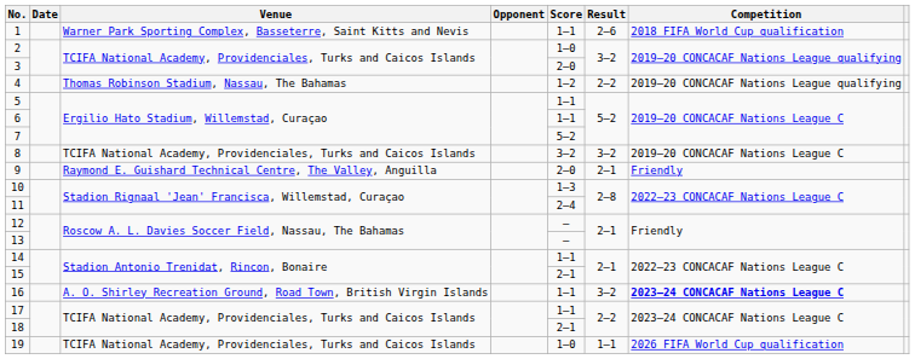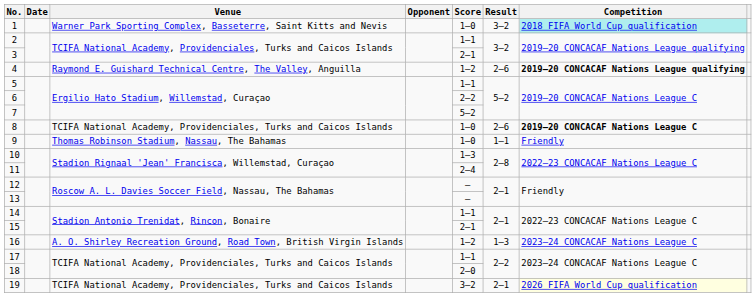 <table class="wikitable sortable">
 <tr>
 <th scope="col">No.</th>
 <th scope="col">Date</th>
 <th scope="col">Venue</th>
 <th scope="col">Opponent</th>
 <th scope="col">Score</th>
 <th scope="col">Result</th>
 <th scope="col">Competition</th>
 <th scope="col" class="unsortable"></th>
 </tr>
 <tr>
 <td style="text-align:center">1</td>
 <td></td>
 <td><a href='#'>Warner Park Sporting Complex</a>, <a href='#'>Basseterre</a>, Saint Kitts and Nevis</td>
 <td></td>
-<td style="text-align:center">1–1</td>
-<td style="text-align:center">2–6</td>
-<td><a href='#'>2018 FIFA World Cup qualification</a></td>
+<td style="text-align:center">1–0</td>
+<td style="text-align:center">3–2</td>
+<td style="background: paleturquoise;"><a href='#'>2018 FIFA World Cup qualification</a></td>
 <td></td>
 </tr>
 <tr>
 <td style="text-align:center">2</td>
 <td rowspan="2"></td>
 <td rowspan="2"><a href='#'>TCIFA National Academy</a>, <a href='#'>Providenciales</a>, Turks and Caicos Islands</td>
 <td rowspan="2"></td>
-<td style="text-align:center">1–0</td>
+<td style="text-align:center">1–1</td>
 <td rowspan="2" style="text-align:center">3–2</td>
 <td rowspan="2"><a href='#'>2019–20 CONCACAF Nations League qualifying</a></td>
 <td rowspan="2"></td>
 </tr>
 <tr>
 <td style="text-align:center">3</td>
-<td style="text-align:center">2–0</td>
+<td style="text-align:center">2–1</td>
 </tr>
 <tr>
 <td style="text-align:center">4</td>
 <td></td>
-<td><a href='#'>Thomas Robinson Stadium</a>, <a href='#'>Nassau</a>, The Bahamas</td>
+<td><a href='#'>Raymond E. Guishard Technical Centre</a>, <a href='#'>The Valley</a>, Anguilla</td>
 <td></td>
 <td style="text-align:center">1–2</td>
-<td style="text-align:center">2–2</td>
-<td>2019–20 CONCACAF Nations League qualifying</td>
+<td style="text-align:center">2–6</td>
+<td><strong>2019–20 CONCACAF Nations League qualifying</strong></td>
 <td></td>
 </tr>
 <tr>
 <td style="text-align:center">5</td>
 <td rowspan="3"></td>
 <td rowspan="3"><a href='#'>Ergilio Hato Stadium</a>, <a href='#'>Willemstad</a>, Curaçao</td>
 <td rowspan="3"></td>
 <td style="text-align:center">1–1</td>
 <td rowspan="3" style="text-align:center">5–2</td>
 <td rowspan="3"><a href='#'>2019–20 CONCACAF Nations League C</a></td>
 <td rowspan="3"></td>
 </tr>
 <tr>
 <td style="text-align:center">6</td>
-<td style="text-align:center">1–1</td>
+<td style="text-align:center">2–2</td>
 </tr>
 <tr>
 <td style="text-align:center">7</td>
 <td style="text-align:center">5–2</td>
 </tr>
 <tr>
 <td style="text-align:center">8</td>
 <td></td>
 <td>TCIFA National Academy, Providenciales, Turks and Caicos Islands</td>
 <td></td>
-<td style="text-align:center">3–2</td>
-<td style="text-align:center">3–2</td>
-<td>2019–20 CONCACAF Nations League C</td>
+<td style="text-align:center">1–0</td>
+<td style="text-align:center">2–6</td>
+<td><strong>2019–20 CONCACAF Nations League C</strong></td>
 <td></td>
 </tr>
 <tr>
 <td style="text-align:center">9</td>
 <td></td>
-<td><a href='#'>Raymond E. Guishard Technical Centre</a>, <a href='#'>The Valley</a>, Anguilla</td>
+<td><a href='#'>Thomas Robinson Stadium</a>, <a href='#'>Nassau</a>, The Bahamas</td>
 <td></td>
-<td style="text-align:center">2–0</td>
-<td style="text-align:center">2–1</td>
+<td style="text-align:center">1–0</td>
+<td style="text-align:center">1–1</td>
 <td><a href='#'>Friendly</a></td>
 <td></td>
 </tr>
 <tr>
 <td style="text-align:center">10</td>
 <td rowspan="2"></td>
 <td rowspan="2"><a href='#'>Stadion Rignaal 'Jean' Francisca</a>, Willemstad, Curaçao</td>
 <td rowspan="2"></td>
 <td style="text-align:center">1–3</td>
 <td rowspan="2" style="text-align:center">2–8</td>
 <td rowspan="2"><a href='#'>2022–23 CONCACAF Nations League C</a></td>
 <td rowspan="2"></td>
 </tr>
 <tr>
 <td style="text-align:center">11</td>
 <td style="text-align:center">2–4</td>
 </tr>
 <tr>
 <td style="text-align:center">12</td>
 <td rowspan="2"></td>
 <td rowspan="2"><a href='#'>Roscow A. L. Davies Soccer Field</a>, Nassau, The Bahamas</td>
 <td rowspan="2"></td>
 <td style="text-align:center">–</td>
 <td rowspan="2" style="text-align:center">2–1</td>
 <td rowspan="2">Friendly</td>
 <td rowspan="2"></td>
 </tr>
 <tr>
 <td style="text-align:center">13</td>
 <td style="text-align:center">–</td>
 </tr>
 <tr>
 <td style="text-align:center">14</td>
 <td rowspan="2"></td>
 <td rowspan="2"><a href='#'>Stadion Antonio Trenidat</a>, <a href='#'>Rincon</a>, Bonaire</td>
 <td rowspan="2"></td>
 <td style="text-align:center">1–1</td>
 <td rowspan="2" style="text-align:center">2–1</td>
 <td rowspan="2">2022–23 CONCACAF Nations League C</td>
 <td rowspan="2"></td>
 </tr>
 <tr>
 <td style="text-align:center">15</td>
 <td style="text-align:center">2–1</td>
 </tr>
 <tr>
 <td style="text-align:center">16</td>
 <td></td>
 <td><a href='#'>A. O. Shirley Recreation Ground</a>, <a href='#'>Road Town</a>, British Virgin Islands</td>
 <td></td>
-<td style="text-align:center">1–1</td>
-<td style="text-align:center">3–2</td>
-<td><strong><a href='#'>2023–24 CONCACAF Nations League C</a></strong></td>
+<td style="text-align:center">1–2</td>
+<td style="text-align:center">1–3</td>
+<td><a href='#'>2023–24 CONCACAF Nations League C</a></td>
 <td></td>
 </tr>
 <tr>
 <td style="text-align:center">17</td>
 <td rowspan="2"></td>
 <td rowspan="2">TCIFA National Academy, Providenciales, Turks and Caicos Islands</td>
 <td rowspan="2"></td>
 <td style="text-align:center">1–1</td>
 <td rowspan="2" style="text-align:center">2–2</td>
 <td rowspan="2">2023–24 CONCACAF Nations League C</td>
 <td rowspan="2"></td>
 </tr>
 <tr>
 <td style="text-align:center">18</td>
-<td style="text-align:center">2–1</td>
+<td style="text-align:center">2–0</td>
 </tr>
 <tr>
 <td style="text-align:center">19</td>
 <td></td>
 <td>TCIFA National Academy, Providenciales, Turks and Caicos Islands</td>
 <td></td>
-<td style="text-align:center">1–0</td>
-<td style="text-align:center">1–1</td>
-<td><a href='#'>2026 FIFA World Cup qualification</a></td>
+<td style="text-align:center">3–2</td>
+<td style="text-align:center">2–1</td>
+<td style="background: lightyellow;"><a href='#'>2026 FIFA World Cup qualification</a></td>
 <td></td>
 </tr>
 </table>
